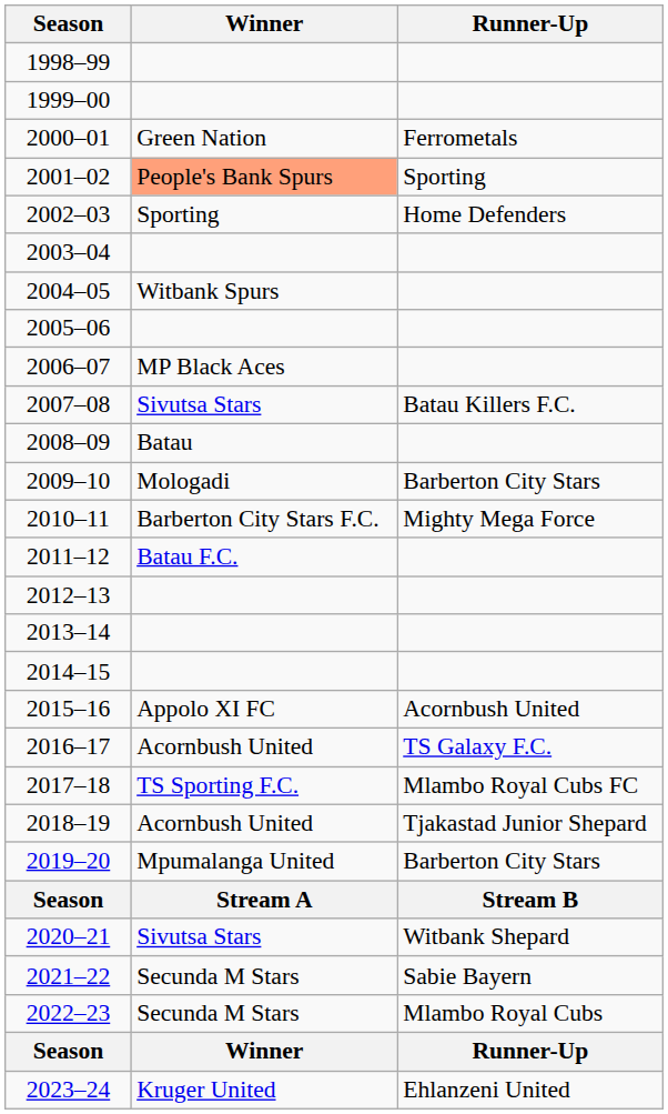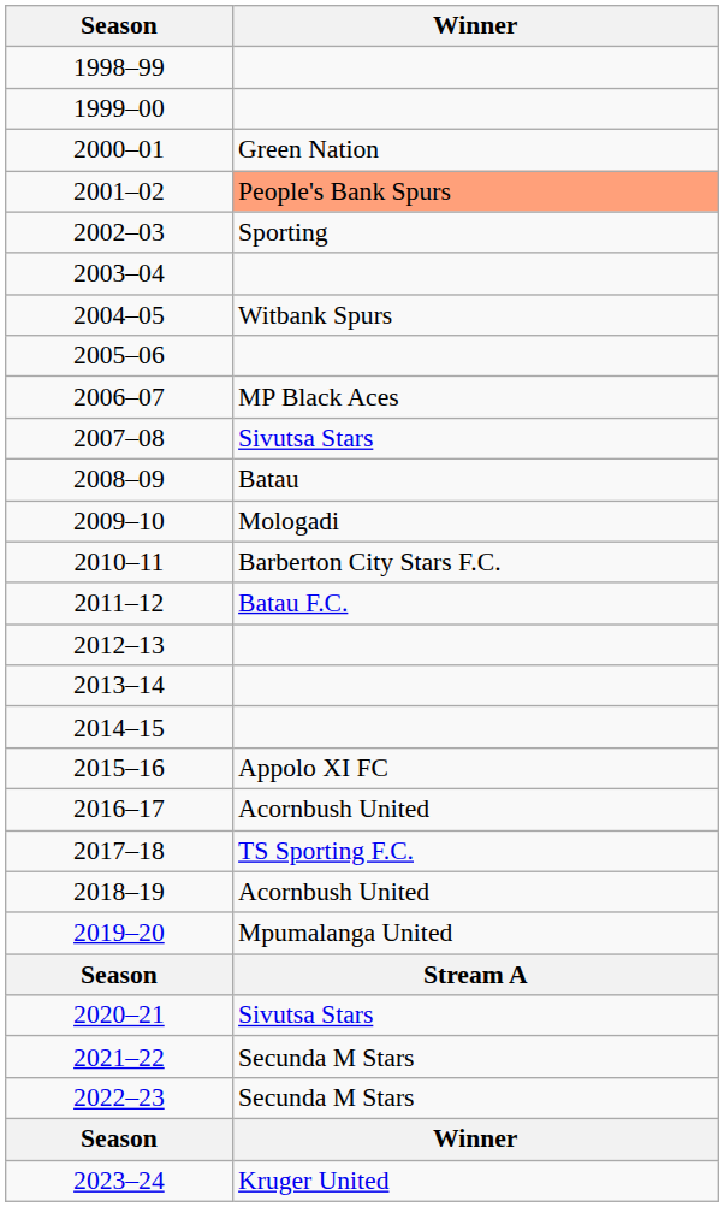 <table class="wikitable" width="440px";>
 <tr>
 <th width="80px">Season</th>
 <th width="180px">Winner</th>
-<th width="180px">Runner-Up</th>
 </tr>
 <tr>
 <td align="center">1998–99</td>
-<td></td>
 <td></td>
 </tr>
 <tr>
 <td align="center">1999–00</td>
 <td></td>
-<td></td>
 </tr>
 <tr>
 <td align="center">2000–01</td>
 <td>Green Nation</td>
-<td>Ferrometals</td>
 </tr>
 <tr>
 <td align="center">2001–02</td>
 <td style="background: lightsalmon;">People's Bank Spurs</td>
-<td>Sporting</td>
 </tr>
 <tr>
 <td align="center">2002–03</td>
 <td>Sporting</td>
-<td>Home Defenders</td>
 </tr>
 <tr>
 <td align="center">2003–04</td>
-<td></td>
 <td></td>
 </tr>
 <tr>
 <td align="center">2004–05</td>
 <td>Witbank Spurs</td>
-<td></td>
 </tr>
 <tr ermelo>
 <td align="center">2005–06</td>
-<td></td>
 <td></td>
 </tr>
 <tr>
 <td align="center">2006–07</td>
 <td>MP Black Aces</td>
-<td></td>
 </tr>
 <tr>
 <td align="center">2007–08</td>
 <td><a href='#'>Sivutsa Stars</a></td>
-<td>Batau Killers F.C.</td>
 </tr>
 <tr>
 <td align="center">2008–09</td>
 <td>Batau</td>
-<td></td>
 </tr>
 <tr>
 <td align="center">2009–10</td>
 <td>Mologadi</td>
-<td>Barberton City Stars</td>
 </tr>
 <tr>
 <td align="center">2010–11</td>
 <td>Barberton City Stars F.C.</td>
-<td>Mighty Mega Force</td>
 </tr>
 <tr>
 <td align="center">2011–12</td>
 <td><a href='#'>Batau F.C.</a></td>
-<td></td>
 </tr>
 <tr>
 <td align="center">2012–13</td>
-<td></td>
 <td></td>
 </tr>
 <tr>
 <td align="center">2013–14</td>
 <td></td>
-<td></td>
 </tr>
 <tr>
 <td align="center">2014–15</td>
-<td></td>
 <td></td>
 </tr>
 <tr>
 <td align="center">2015–16</td>
 <td>Appolo XI FC</td>
-<td>Acornbush United</td>
 </tr>
 <tr>
 <td align="center">2016–17</td>
 <td>Acornbush United</td>
-<td><a href='#'>TS Galaxy F.C.</a></td>
 </tr>
 <tr>
 <td align="center">2017–18</td>
 <td><a href='#'>TS Sporting F.C.</a></td>
-<td>Mlambo Royal Cubs FC</td>
 </tr>
 <tr>
 <td align="center">2018–19</td>
 <td>Acornbush United</td>
-<td>Tjakastad Junior Shepard</td>
 </tr>
 <tr>
 <td align="center"><a href='#'>2019–20</a></td>
 <td>Mpumalanga United</td>
-<td>Barberton City Stars</td>
 </tr>
 <tr>
 <th>Season</th>
 <th>Stream A</th>
-<th>Stream B</th>
 </tr>
 <tr>
 <td align="center"><a href='#'>2020–21</a></td>
 <td><a href='#'>Sivutsa Stars</a></td>
-<td>Witbank Shepard</td>
 </tr>
 <tr>
 <td align="center"><a href='#'>2021–22</a></td>
 <td>Secunda M Stars</td>
-<td>Sabie Bayern</td>
 </tr>
 <tr>
 <td align="center"><a href='#'>2022–23</a></td>
 <td>Secunda M Stars</td>
-<td>Mlambo Royal Cubs</td>
 </tr>
 <tr>
 <th width="80px">Season</th>
 <th width="180px">Winner</th>
-<th width="180px">Runner-Up</th>
 </tr>
 <tr>
 <td align="center"><a href='#'>2023–24</a></td>
 <td><a href='#'>Kruger United</a></td>
-<td>Ehlanzeni United</td>
 </tr>
 </table>
